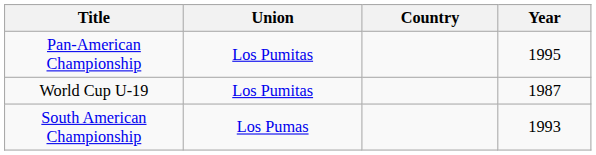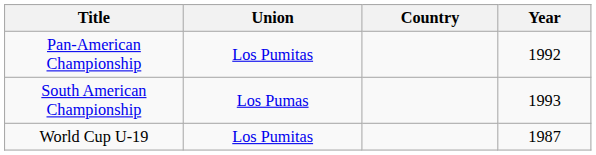 <table class="wikitable" align="center" style="font-size: 95%;">
 <tr>
 <th width="160">Title</th>
 <th width="160">Union</th>
 <th width="120">Country</th>
 <th width="80">Year</th>
 </tr>
 <tr align=center>
 <td><a href='#'>Pan-American Championship</a></td>
 <td><a href='#'>Los Pumitas</a></td>
 <td></td>
-<td>1995</td>
+<td>1992</td>
+</tr>
+<tr align=center>
+<td><a href='#'>South American Championship</a></td>
+<td><a href='#'>Los Pumas</a></td>
+<td></td>
+<td>1993</td>
 </tr>
 <tr align=center>
 <td>World Cup U-19</td>
 <td><a href='#'>Los Pumitas</a></td>
 <td></td>
 <td>1987</td>
 </tr>
-<tr align=center>
-<td><a href='#'>South American Championship</a></td>
-<td><a href='#'>Los Pumas</a></td>
-<td></td>
-<td>1993</td>
-</tr>
 </table>
